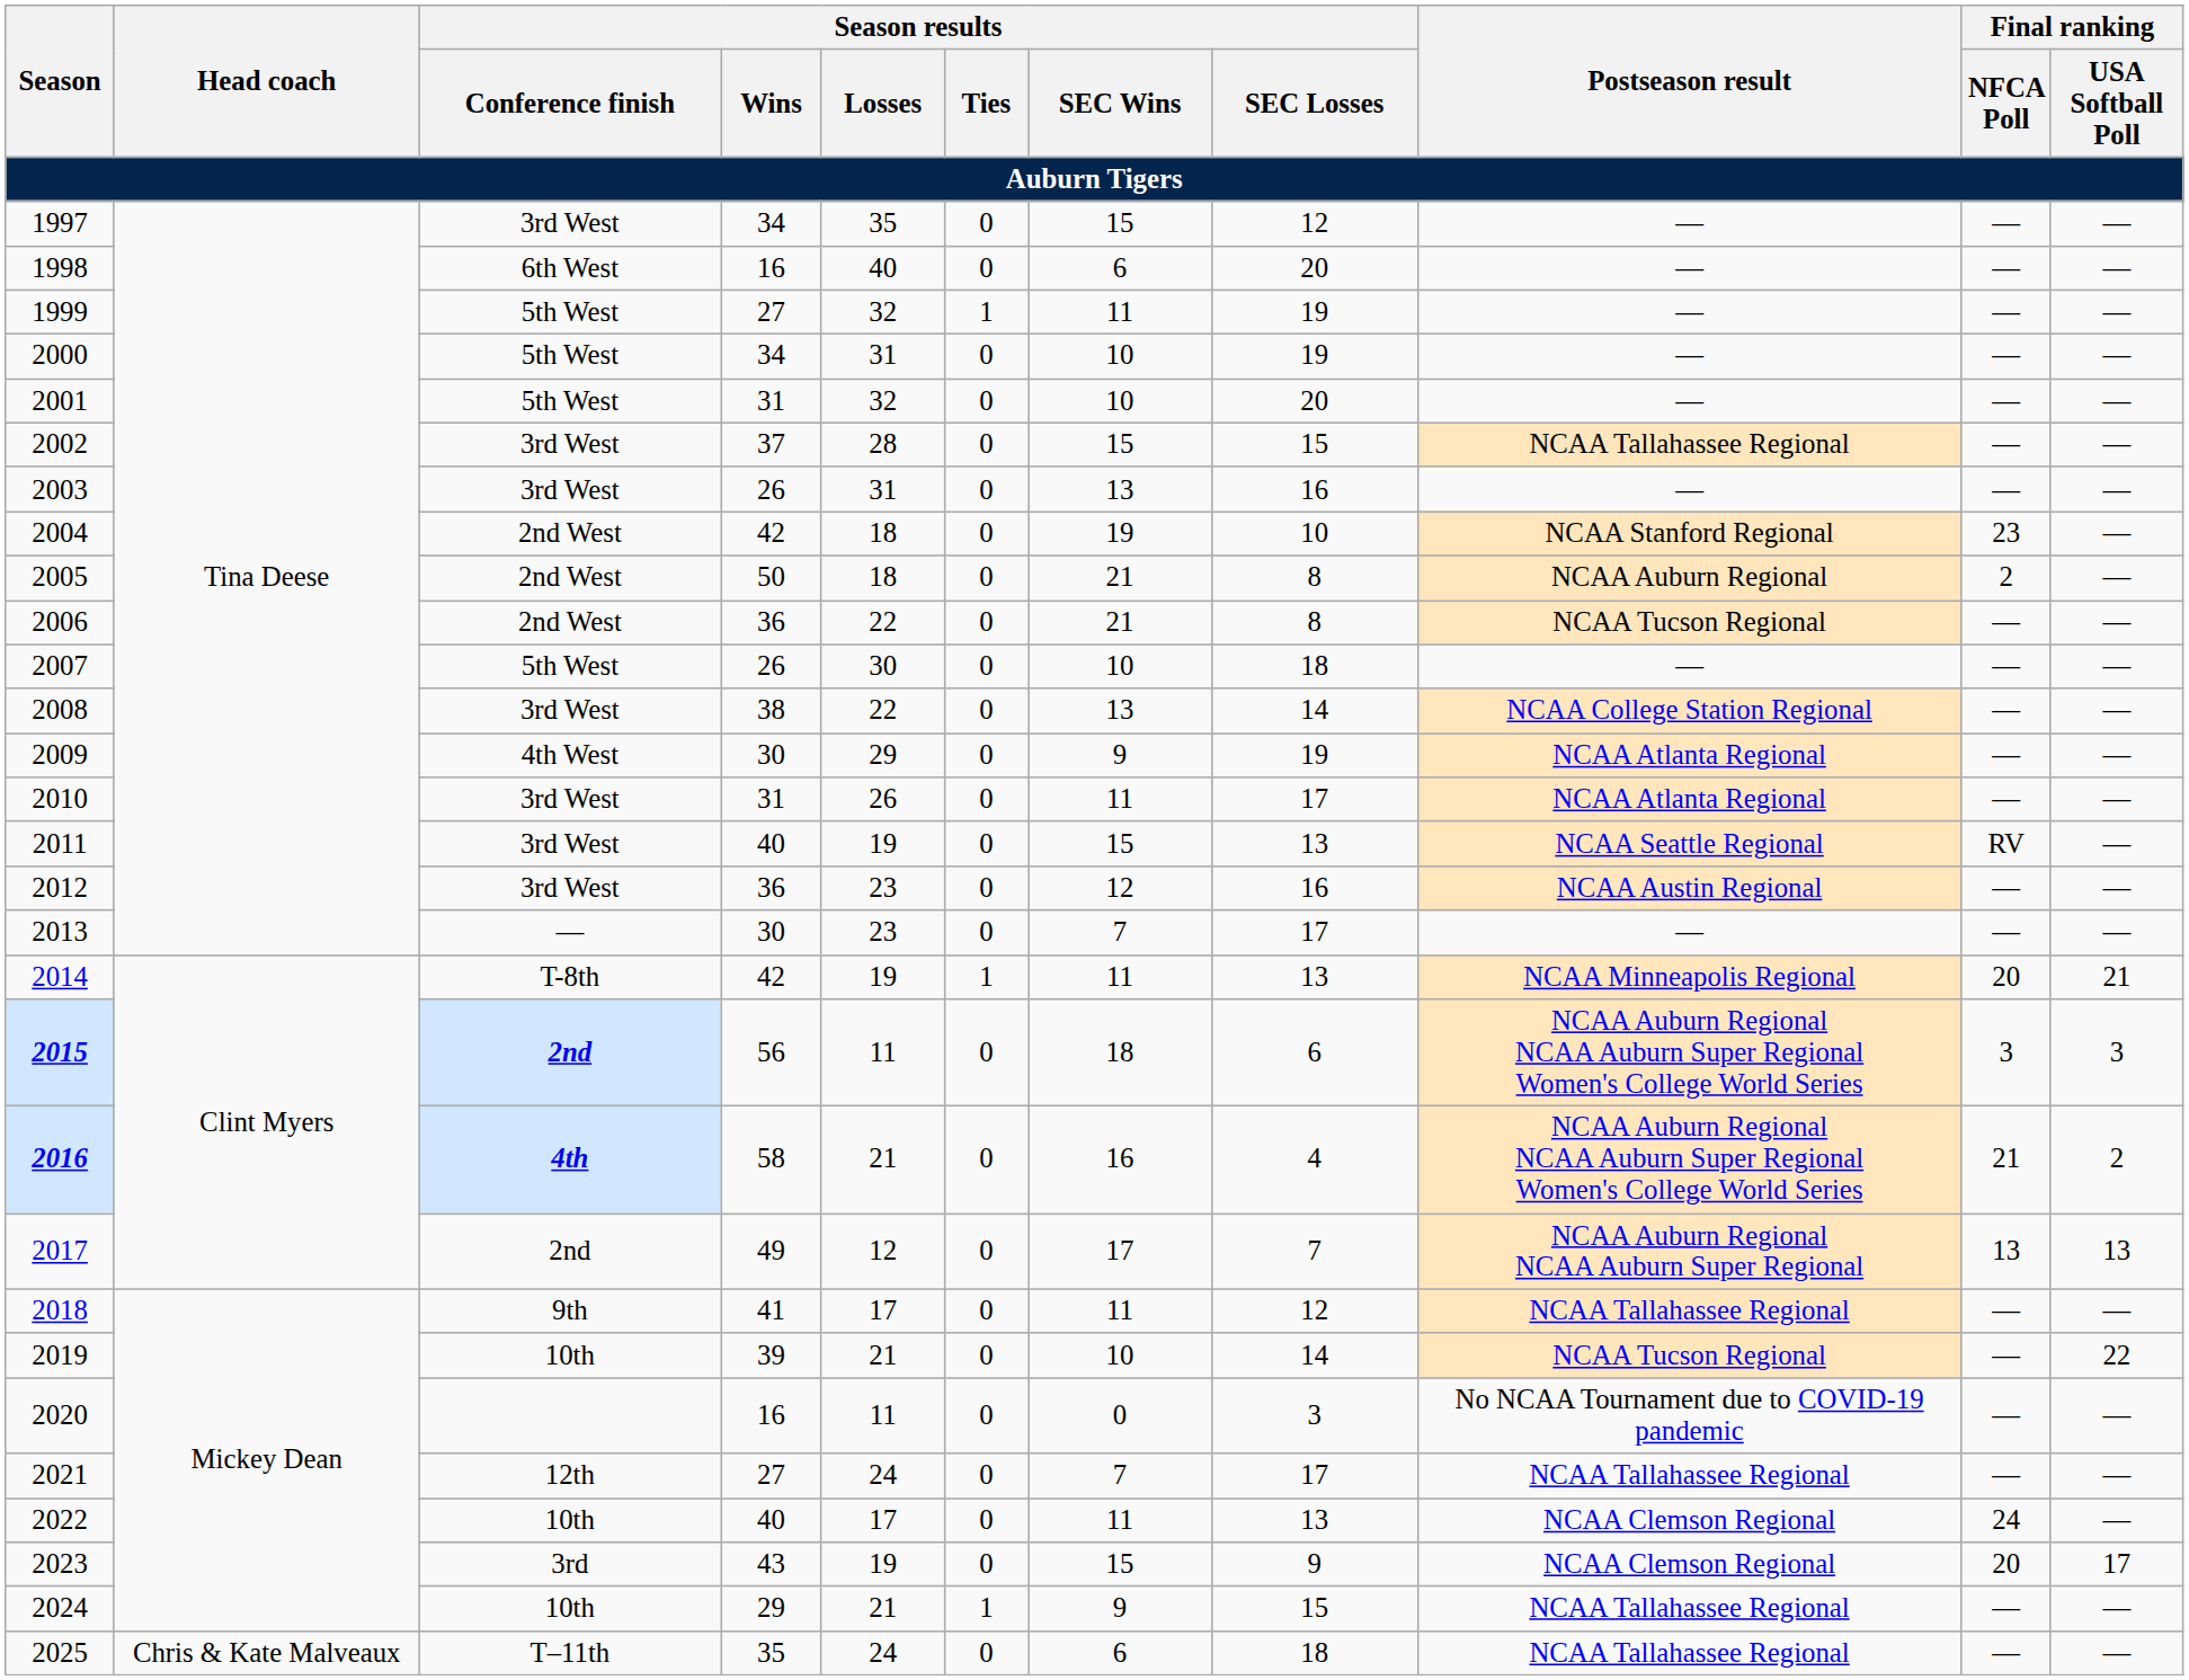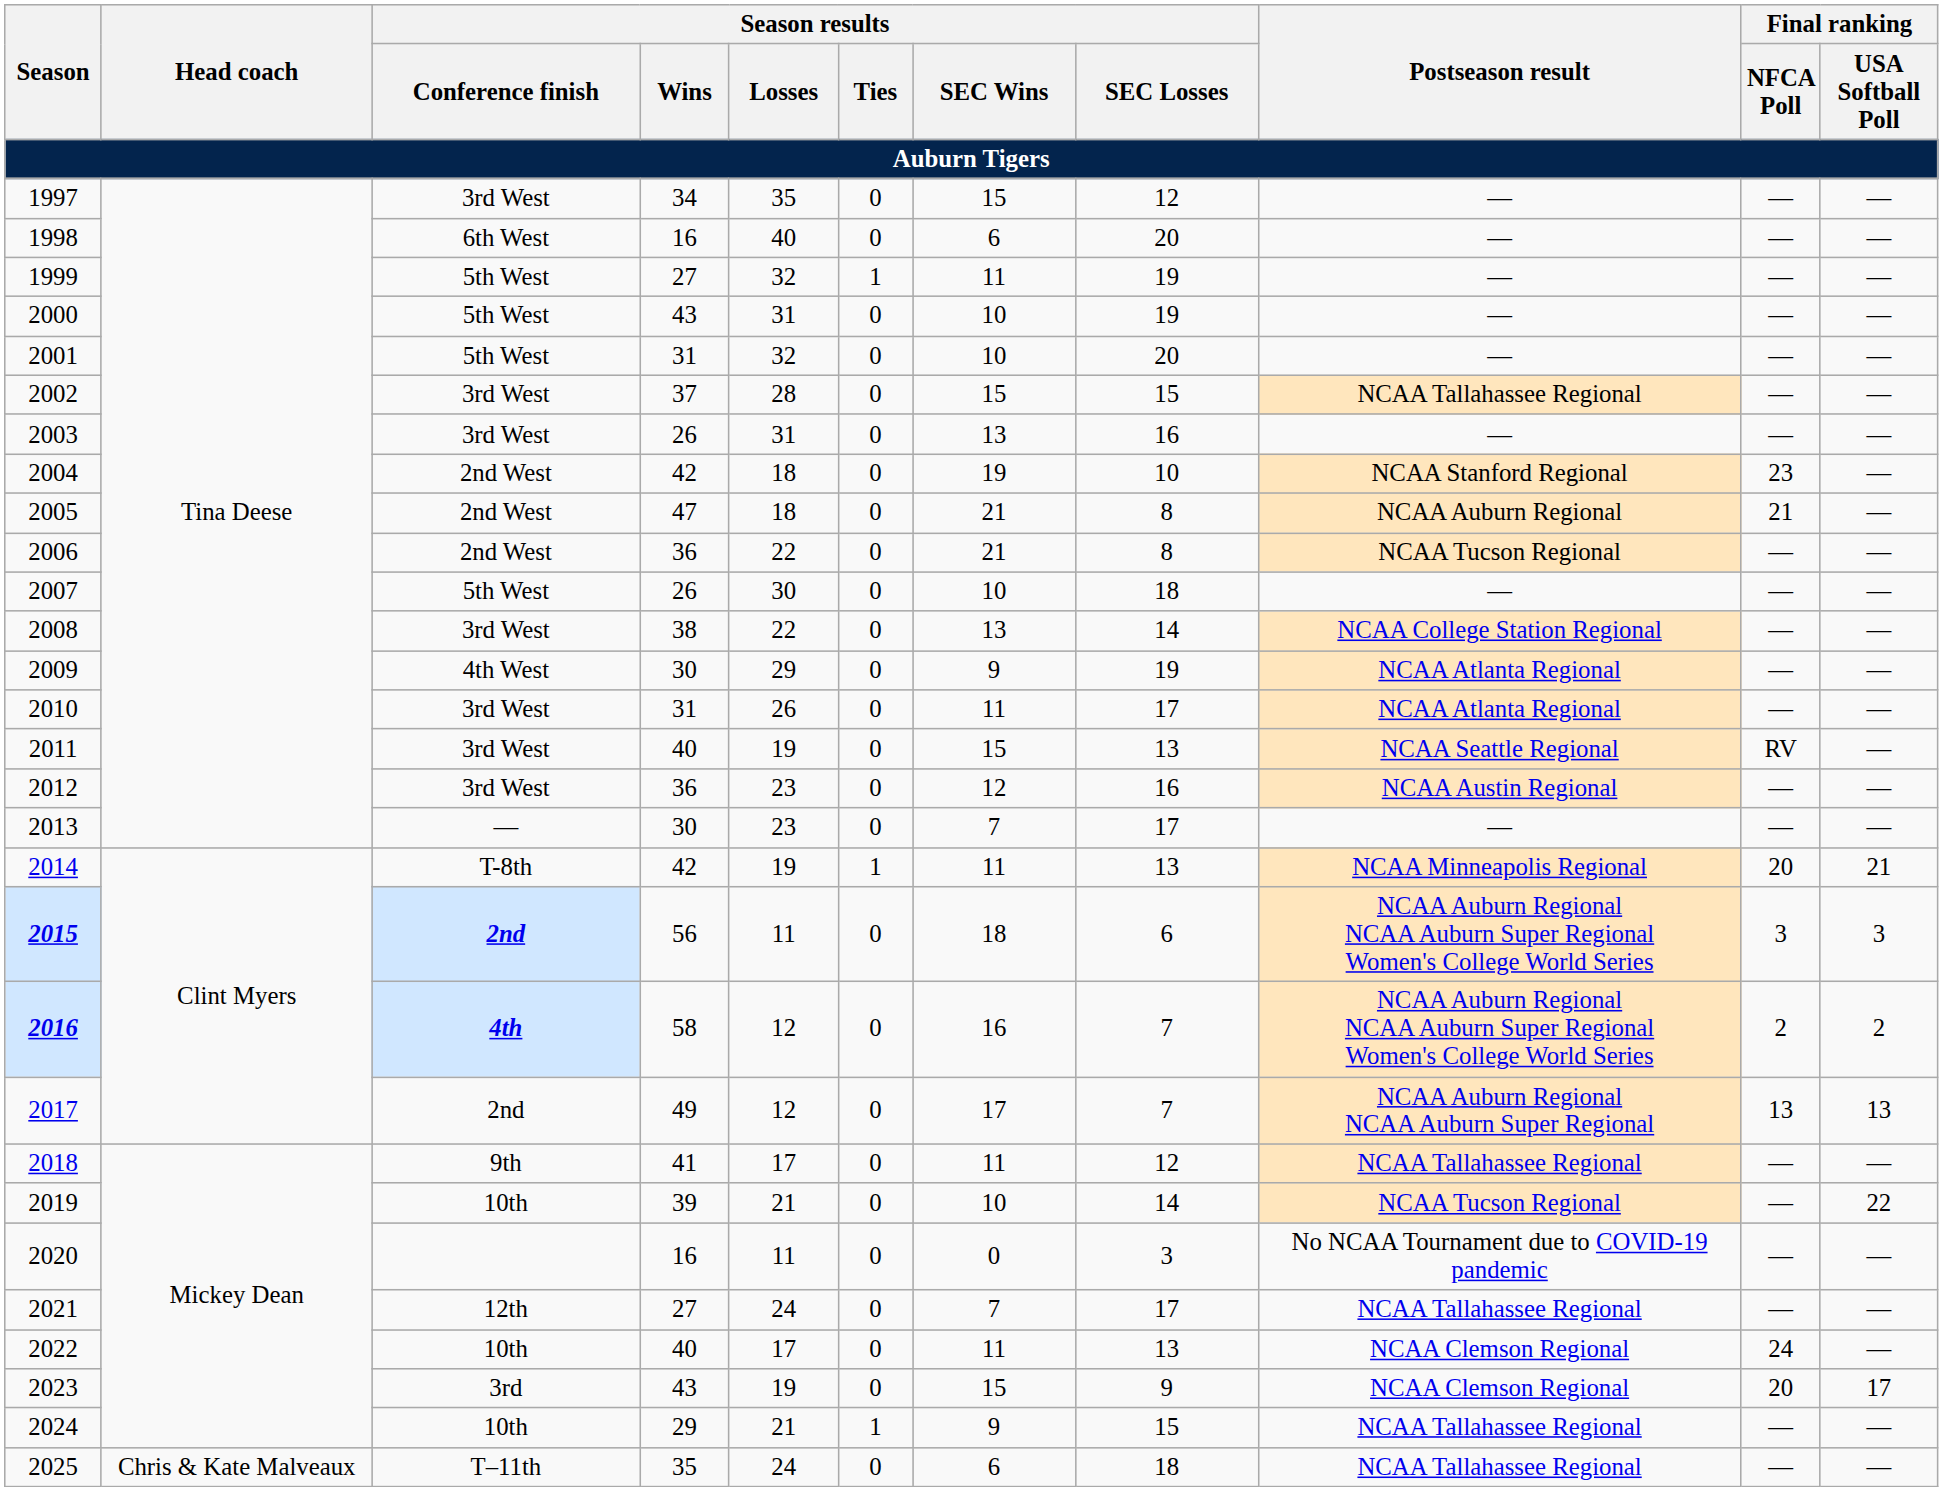 <table class="wikitable" style="text-align:center;">
 <tr>
 <th rowspan="2" style="width:5%;">Season</th>
 <th rowspan="2" style="width:14%;">Head coach</th>
 <th colspan="6">Season results</th>
 <th rowspan="2" style="width:25%;">Postseason result</th>
 <th colspan="2" style="width:10%;">Final ranking</th>
 </tr>
 <tr>
 <th>Conference finish</th>
 <th>Wins</th>
 <th>Losses</th>
 <th>Ties</th>
 <th>SEC Wins</th>
 <th>SEC Losses</th>
 <th>NFCA Poll</th>
 <th>USA Softball Poll</th>
 </tr>
 <tr>
 <td Colspan="11" style="background:#03244D;color:white"><strong>Auburn Tigers</strong></td>
 </tr>
 <tr>
 </tr>
 <tr>
 <td>1997</td>
 <td rowspan=17>Tina Deese</td>
 <td>3rd West</td>
 <td>34</td>
 <td>35</td>
 <td>0</td>
 <td>15</td>
 <td>12</td>
 <td>—</td>
 <td>—</td>
 <td>—</td>
 </tr>
 <tr>
 <td>1998</td>
 <td>6th West</td>
 <td>16</td>
 <td>40</td>
 <td>0</td>
 <td>6</td>
 <td>20</td>
 <td>—</td>
 <td>—</td>
 <td>—</td>
 </tr>
 <tr>
 <td>1999</td>
 <td>5th West</td>
 <td>27</td>
 <td>32</td>
 <td>1</td>
 <td>11</td>
 <td>19</td>
 <td>—</td>
 <td>—</td>
 <td>—</td>
 </tr>
 <tr>
 <td>2000</td>
 <td>5th West</td>
-<td>34</td>
+<td>43</td>
 <td>31</td>
 <td>0</td>
 <td>10</td>
 <td>19</td>
 <td>—</td>
 <td>—</td>
 <td>—</td>
 </tr>
 <tr>
 <td>2001</td>
 <td>5th West</td>
 <td>31</td>
 <td>32</td>
 <td>0</td>
 <td>10</td>
 <td>20</td>
 <td>—</td>
 <td>—</td>
 <td>—</td>
 </tr>
 <tr>
 <td>2002</td>
 <td>3rd West</td>
 <td>37</td>
 <td>28</td>
 <td>0</td>
 <td>15</td>
 <td>15</td>
 <td bgcolor="#ffe6bd">NCAA Tallahassee Regional</td>
 <td>—</td>
 <td>—</td>
 </tr>
 <tr>
 <td>2003</td>
 <td>3rd West</td>
 <td>26</td>
 <td>31</td>
 <td>0</td>
 <td>13</td>
 <td>16</td>
 <td>—</td>
 <td>—</td>
 <td>—</td>
 </tr>
 <tr>
 <td>2004</td>
 <td>2nd West</td>
 <td>42</td>
 <td>18</td>
 <td>0</td>
 <td>19</td>
 <td>10</td>
 <td bgcolor="#ffe6bd">NCAA Stanford Regional</td>
 <td>23</td>
 <td>—</td>
 </tr>
 <tr>
 <td>2005</td>
 <td>2nd West</td>
-<td>50</td>
+<td>47</td>
 <td>18</td>
 <td>0</td>
 <td>21</td>
 <td>8</td>
 <td bgcolor="#ffe6bd">NCAA Auburn Regional</td>
-<td>2</td>
+<td>21</td>
 <td>—</td>
 </tr>
 <tr>
 <td>2006</td>
 <td>2nd West</td>
 <td>36</td>
 <td>22</td>
 <td>0</td>
 <td>21</td>
 <td>8</td>
 <td bgcolor="#ffe6bd">NCAA Tucson Regional</td>
 <td>—</td>
 <td>—</td>
 </tr>
 <tr>
 <td>2007</td>
 <td>5th West</td>
 <td>26</td>
 <td>30</td>
 <td>0</td>
 <td>10</td>
 <td>18</td>
 <td>—</td>
 <td>—</td>
 <td>—</td>
 </tr>
 <tr>
 <td>2008</td>
 <td>3rd West</td>
 <td>38</td>
 <td>22</td>
 <td>0</td>
 <td>13</td>
 <td>14</td>
 <td bgcolor="#ffe6bd"><a href='#'>NCAA College Station Regional</a></td>
 <td>—</td>
 <td>—</td>
 </tr>
 <tr>
 <td>2009</td>
 <td>4th West</td>
 <td>30</td>
 <td>29</td>
 <td>0</td>
 <td>9</td>
 <td>19</td>
 <td bgcolor="#ffe6bd"><a href='#'>NCAA Atlanta Regional</a></td>
 <td>—</td>
 <td>—</td>
 </tr>
 <tr>
 <td>2010</td>
 <td>3rd West</td>
 <td>31</td>
 <td>26</td>
 <td>0</td>
 <td>11</td>
 <td>17</td>
 <td bgcolor="#ffe6bd"><a href='#'>NCAA Atlanta Regional</a></td>
 <td>—</td>
 <td>—</td>
 </tr>
 <tr>
 <td>2011</td>
 <td>3rd West</td>
 <td>40</td>
 <td>19</td>
 <td>0</td>
 <td>15</td>
 <td>13</td>
 <td bgcolor="#ffe6bd"><a href='#'>NCAA Seattle Regional</a></td>
 <td>RV</td>
 <td>—</td>
 </tr>
 <tr>
 <td>2012</td>
 <td>3rd West</td>
 <td>36</td>
 <td>23</td>
 <td>0</td>
 <td>12</td>
 <td>16</td>
 <td bgcolor="#ffe6bd"><a href='#'>NCAA Austin Regional</a></td>
 <td>—</td>
 <td>—</td>
 </tr>
 <tr>
 <td>2013</td>
 <td>—</td>
 <td>30</td>
 <td>23</td>
 <td>0</td>
 <td>7</td>
 <td>17</td>
 <td>—</td>
 <td>—</td>
 <td>—</td>
 </tr>
 <tr>
 <td><a href='#'>2014</a></td>
 <td rowspan=4>Clint Myers</td>
 <td>T-8th</td>
 <td>42</td>
 <td>19</td>
 <td>1</td>
 <td>11</td>
 <td>13</td>
 <td bgcolor="#ffe6bd"><a href='#'>NCAA Minneapolis Regional</a></td>
 <td>20</td>
 <td>21 </td>
 </tr>
 <tr>
 <td align="center" style="background: #D0E7FF;"><strong><em><a href='#'>2015</a></em></strong> </td>
 <td align="center" style="background: #D0E7FF;"><strong><em><a href='#'>2nd</a></em></strong> </td>
 <td>56</td>
 <td>11</td>
 <td>0</td>
 <td>18</td>
 <td>6</td>
 <td bgcolor="#ffe6bd"><a href='#'>NCAA Auburn Regional</a> <br> <a href='#'>NCAA Auburn Super Regional</a> <br> <a href='#'>Women's College World Series</a></td>
 <td>3</td>
 <td>3</td>
 </tr>
 <tr>
 <td align="center" style="background: #D0E7FF;"><strong><em><a href='#'>2016</a></em></strong> </td>
 <td align="center" style="background: #D0E7FF;"><strong><em><a href='#'>4th</a></em></strong> </td>
 <td>58</td>
-<td>21</td>
+<td>12</td>
 <td>0</td>
 <td>16</td>
-<td>4</td>
+<td>7</td>
 <td bgcolor="#ffe6bd"><a href='#'>NCAA Auburn Regional</a> <br> <a href='#'>NCAA Auburn Super Regional</a> <br> <a href='#'>Women's College World Series</a></td>
-<td>21</td>
+<td>2</td>
 <td>2</td>
 </tr>
 <tr>
 <td><a href='#'>2017</a></td>
 <td>2nd</td>
 <td>49</td>
 <td>12</td>
 <td>0</td>
 <td>17</td>
 <td>7</td>
 <td bgcolor="#ffe6bd"><a href='#'>NCAA Auburn Regional</a> <br> <a href='#'>NCAA Auburn Super Regional</a></td>
 <td>13</td>
 <td>13</td>
 </tr>
 <tr>
 <td><a href='#'>2018</a></td>
 <td rowspan="7">Mickey Dean</td>
 <td>9th</td>
 <td>41</td>
 <td>17</td>
 <td>0</td>
 <td>11</td>
 <td>12</td>
 <td bgcolor="#ffe6bd"><a href='#'>NCAA Tallahassee Regional</a></td>
 <td>—</td>
 <td>—</td>
 </tr>
 <tr>
 <td>2019</td>
 <td>10th</td>
 <td>39</td>
 <td>21</td>
 <td>0</td>
 <td>10</td>
 <td>14</td>
 <td bgcolor="#ffe6bd"><a href='#'>NCAA Tucson Regional</a></td>
 <td>—</td>
 <td>22</td>
 </tr>
 <tr>
 <td>2020</td>
 <td></td>
 <td>16</td>
 <td>11</td>
 <td>0</td>
 <td>0</td>
 <td>3</td>
 <td>No NCAA  Tournament due to <a href='#'>COVID-19 pandemic</a></td>
 <td>—</td>
 <td>—</td>
 </tr>
 <tr>
 <td>2021</td>
 <td>12th</td>
 <td>27</td>
 <td>24</td>
 <td>0</td>
 <td>7</td>
 <td>17</td>
 <td><a href='#'>NCAA Tallahassee Regional</a></td>
 <td>—</td>
 <td>—</td>
 </tr>
 <tr>
 <td>2022</td>
 <td>10th</td>
 <td>40</td>
 <td>17</td>
 <td>0</td>
 <td>11</td>
 <td>13</td>
 <td><a href='#'>NCAA Clemson Regional</a></td>
 <td>24</td>
 <td>—</td>
 </tr>
 <tr>
 <td>2023</td>
 <td>3rd</td>
 <td>43</td>
 <td>19</td>
 <td>0</td>
 <td>15</td>
 <td>9</td>
 <td><a href='#'>NCAA Clemson Regional</a></td>
 <td>20</td>
 <td>17</td>
 </tr>
 <tr>
 <td>2024</td>
 <td>10th</td>
 <td>29</td>
 <td>21</td>
 <td>1</td>
 <td>9</td>
 <td>15</td>
 <td><a href='#'>NCAA Tallahassee Regional</a></td>
 <td>—</td>
 <td>—</td>
 </tr>
 <tr>
 <td>2025</td>
 <td rowspan="1">Chris & Kate Malveaux</td>
 <td>T–11th</td>
 <td>35</td>
 <td>24</td>
 <td>0</td>
 <td>6</td>
 <td>18</td>
 <td><a href='#'>NCAA Tallahassee Regional</a></td>
 <td>—</td>
 <td>—</td>
 </tr>
 </table>
